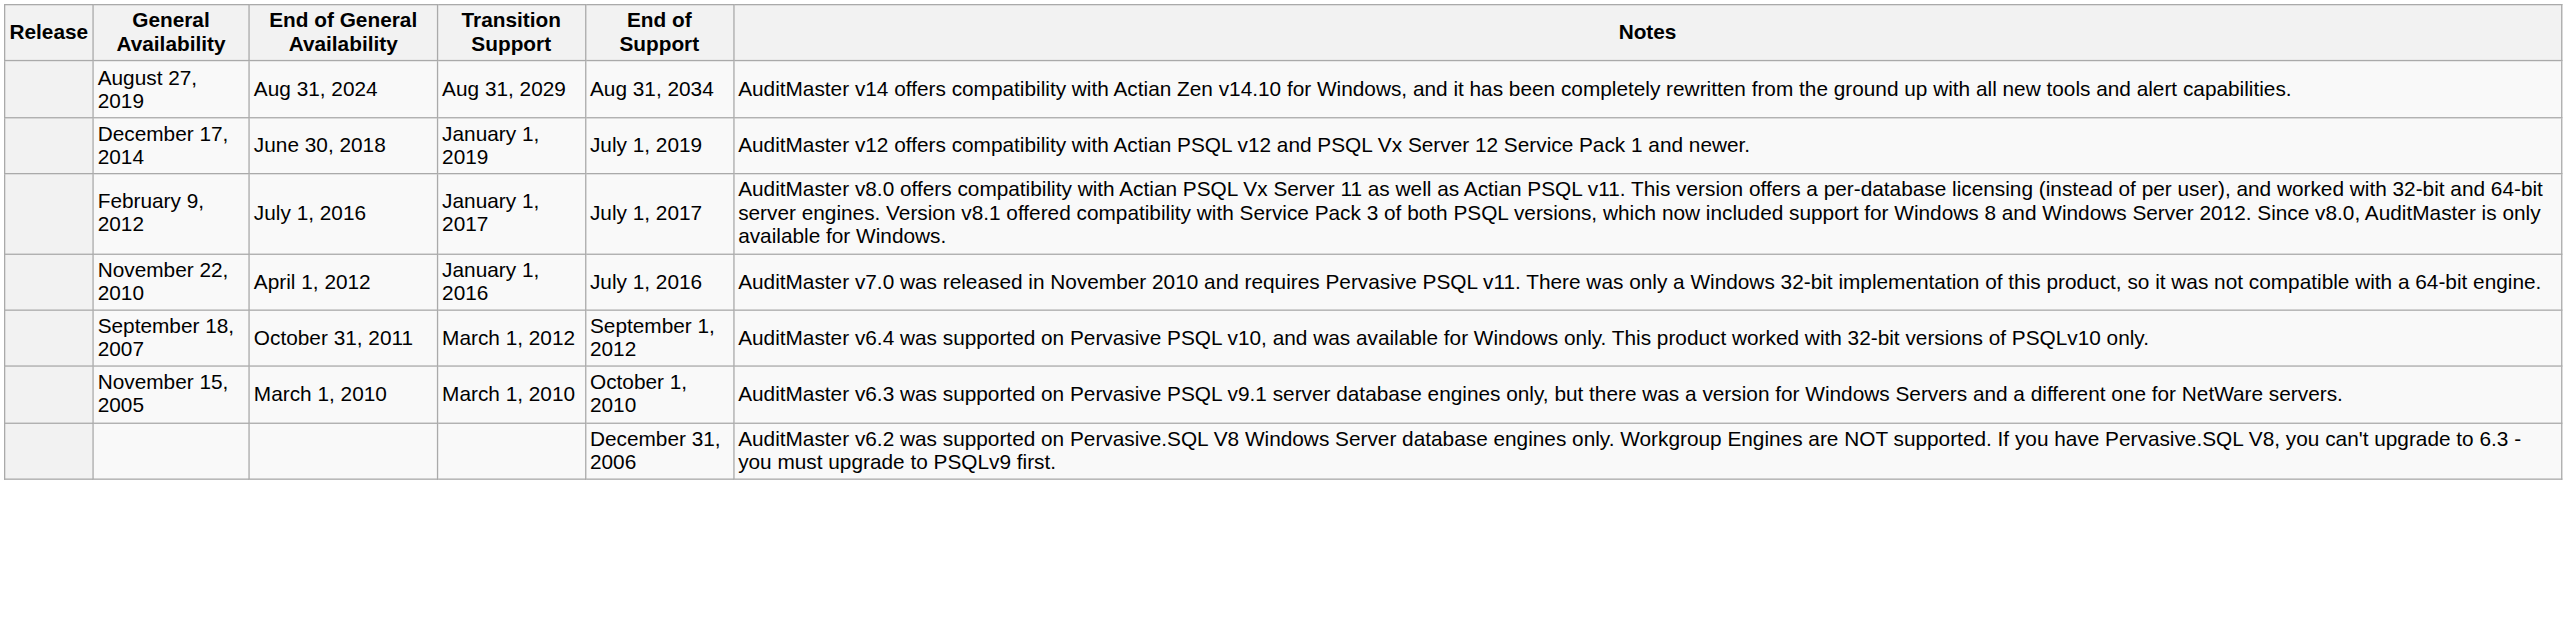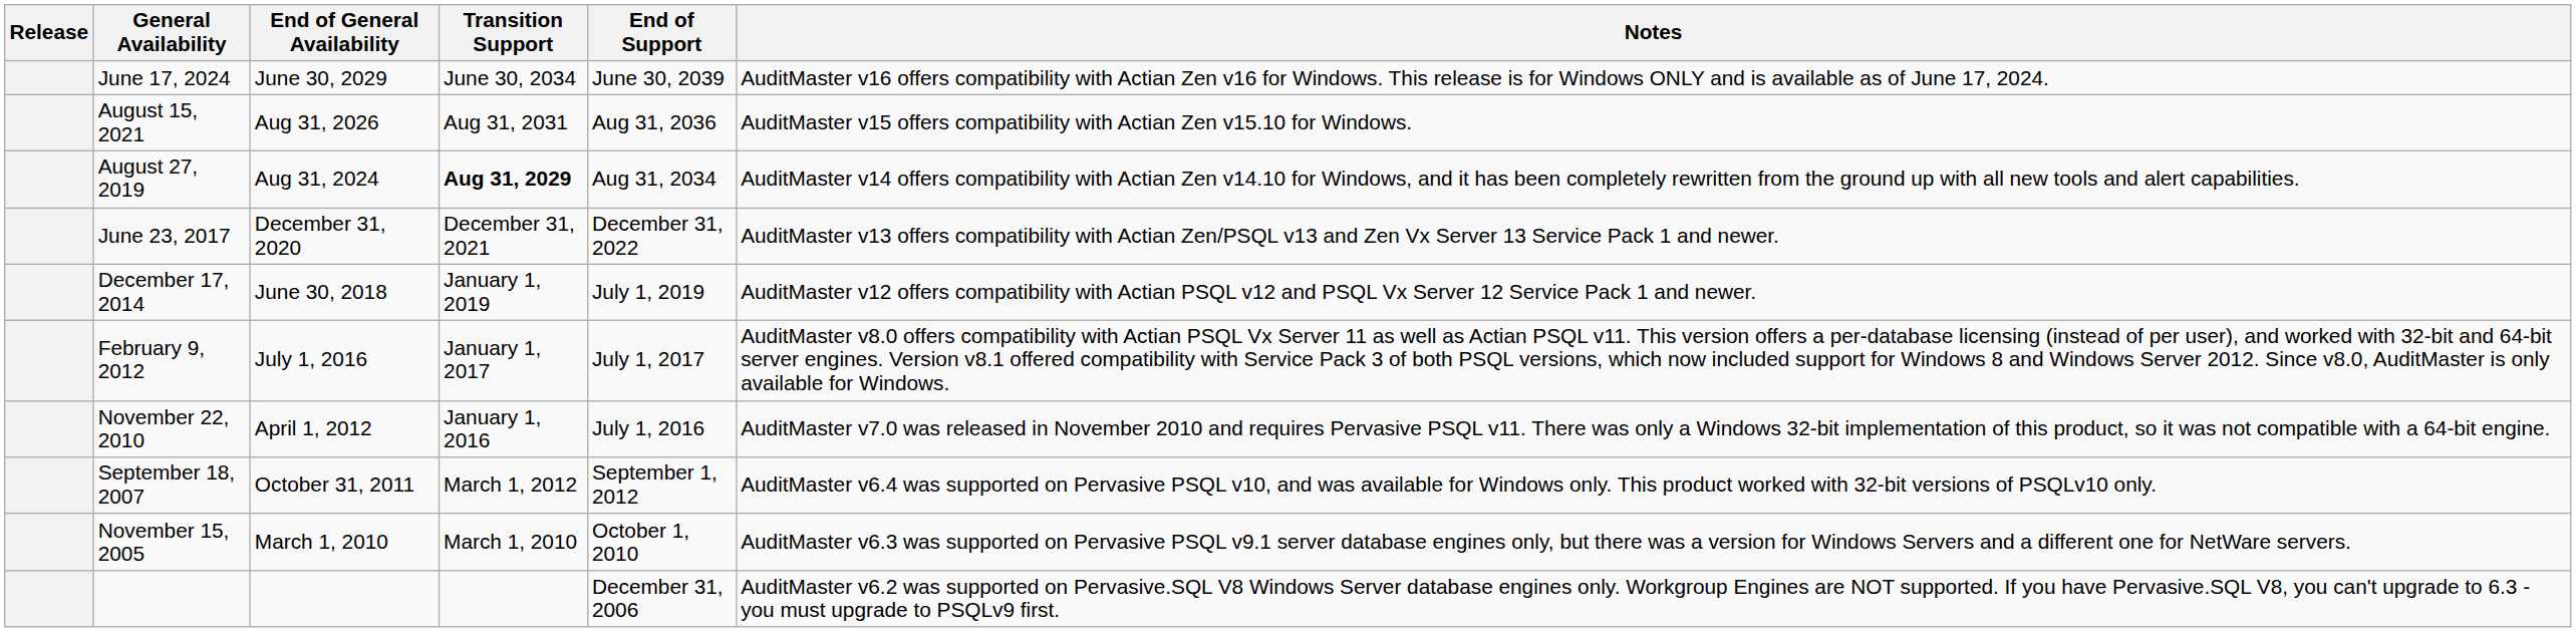 <table class="wikitable">
 <tr>
 <th>Release</th>
 <th>General Availability</th>
 <th>End of General Availability</th>
 <th>Transition Support</th>
 <th>End of Support</th>
 <th>Notes</th>
 </tr>
 <tr>
 <th></th>
+<td>June 17, 2024</td>
+<td>June 30, 2029</td>
+<td>June 30, 2034</td>
+<td>June 30, 2039</td>
+<td>AuditMaster v16 offers compatibility with Actian Zen v16 for Windows. This release is for Windows ONLY and is available as of June 17, 2024.</td>
+</tr>
+<tr>
+<th></th>
+<td>August 15, 2021</td>
+<td>Aug 31, 2026</td>
+<td>Aug 31, 2031</td>
+<td>Aug 31, 2036</td>
+<td>AuditMaster v15 offers compatibility with Actian Zen v15.10 for Windows.</td>
+</tr>
+<tr>
+<th></th>
 <td>August 27, 2019</td>
 <td>Aug 31, 2024</td>
-<td>Aug 31, 2029</td>
+<td><strong>Aug 31, 2029</strong></td>
 <td>Aug 31, 2034</td>
 <td>AuditMaster v14 offers compatibility with Actian Zen v14.10 for Windows, and it has been completely rewritten from the ground up with all new tools and alert capabilities.</td>
+</tr>
+<tr>
+<th></th>
+<td>June 23, 2017</td>
+<td>December 31, 2020</td>
+<td>December 31, 2021</td>
+<td>December 31, 2022</td>
+<td>AuditMaster v13 offers compatibility with Actian Zen/PSQL v13 and Zen Vx Server 13 Service Pack 1 and newer.</td>
 </tr>
 <tr>
 <th></th>
 <td>December 17, 2014</td>
 <td>June 30, 2018</td>
 <td>January 1, 2019</td>
 <td>July 1, 2019</td>
 <td>AuditMaster v12 offers compatibility with Actian PSQL v12 and PSQL Vx Server 12 Service Pack 1 and newer.</td>
 </tr>
 <tr>
 <th></th>
 <td>February 9, 2012</td>
 <td>July 1, 2016</td>
 <td>January 1, 2017</td>
 <td>July 1, 2017</td>
 <td>AuditMaster v8.0 offers compatibility with Actian PSQL Vx Server 11 as well as Actian PSQL v11. This version offers a per-database licensing (instead of per user), and worked with 32-bit and 64-bit server engines. Version v8.1 offered compatibility with Service Pack 3 of both PSQL versions, which now included support for Windows 8 and Windows Server 2012. Since v8.0, AuditMaster is only available for Windows.</td>
 </tr>
 <tr>
 <th></th>
 <td>November 22, 2010</td>
 <td>April 1, 2012</td>
 <td>January 1, 2016</td>
 <td>July 1, 2016</td>
 <td>AuditMaster v7.0 was released in November 2010 and requires Pervasive PSQL v11. There was only a Windows 32-bit implementation of this product, so it was not compatible with a 64-bit engine.</td>
 </tr>
 <tr>
 <th></th>
 <td>September 18, 2007</td>
 <td>October 31, 2011</td>
 <td>March 1, 2012</td>
 <td>September 1, 2012</td>
 <td>AuditMaster v6.4 was supported on Pervasive PSQL v10, and was available for Windows only. This product worked with 32-bit versions of PSQLv10 only.</td>
 </tr>
 <tr>
 <th></th>
 <td>November 15, 2005</td>
 <td>March 1, 2010</td>
 <td>March 1, 2010</td>
 <td>October 1, 2010</td>
 <td>AuditMaster v6.3 was supported on Pervasive PSQL v9.1 server database engines only, but there was a version for Windows Servers and a different one for NetWare servers.</td>
 </tr>
 <tr>
 <th></th>
 <td></td>
 <td></td>
 <td></td>
 <td>December 31, 2006</td>
 <td>AuditMaster v6.2 was supported on Pervasive.SQL V8 Windows Server database engines only. Workgroup Engines are NOT supported. If you have Pervasive.SQL V8, you can't upgrade to 6.3 - you must upgrade to PSQLv9 first.</td>
 </tr>
 </table>
